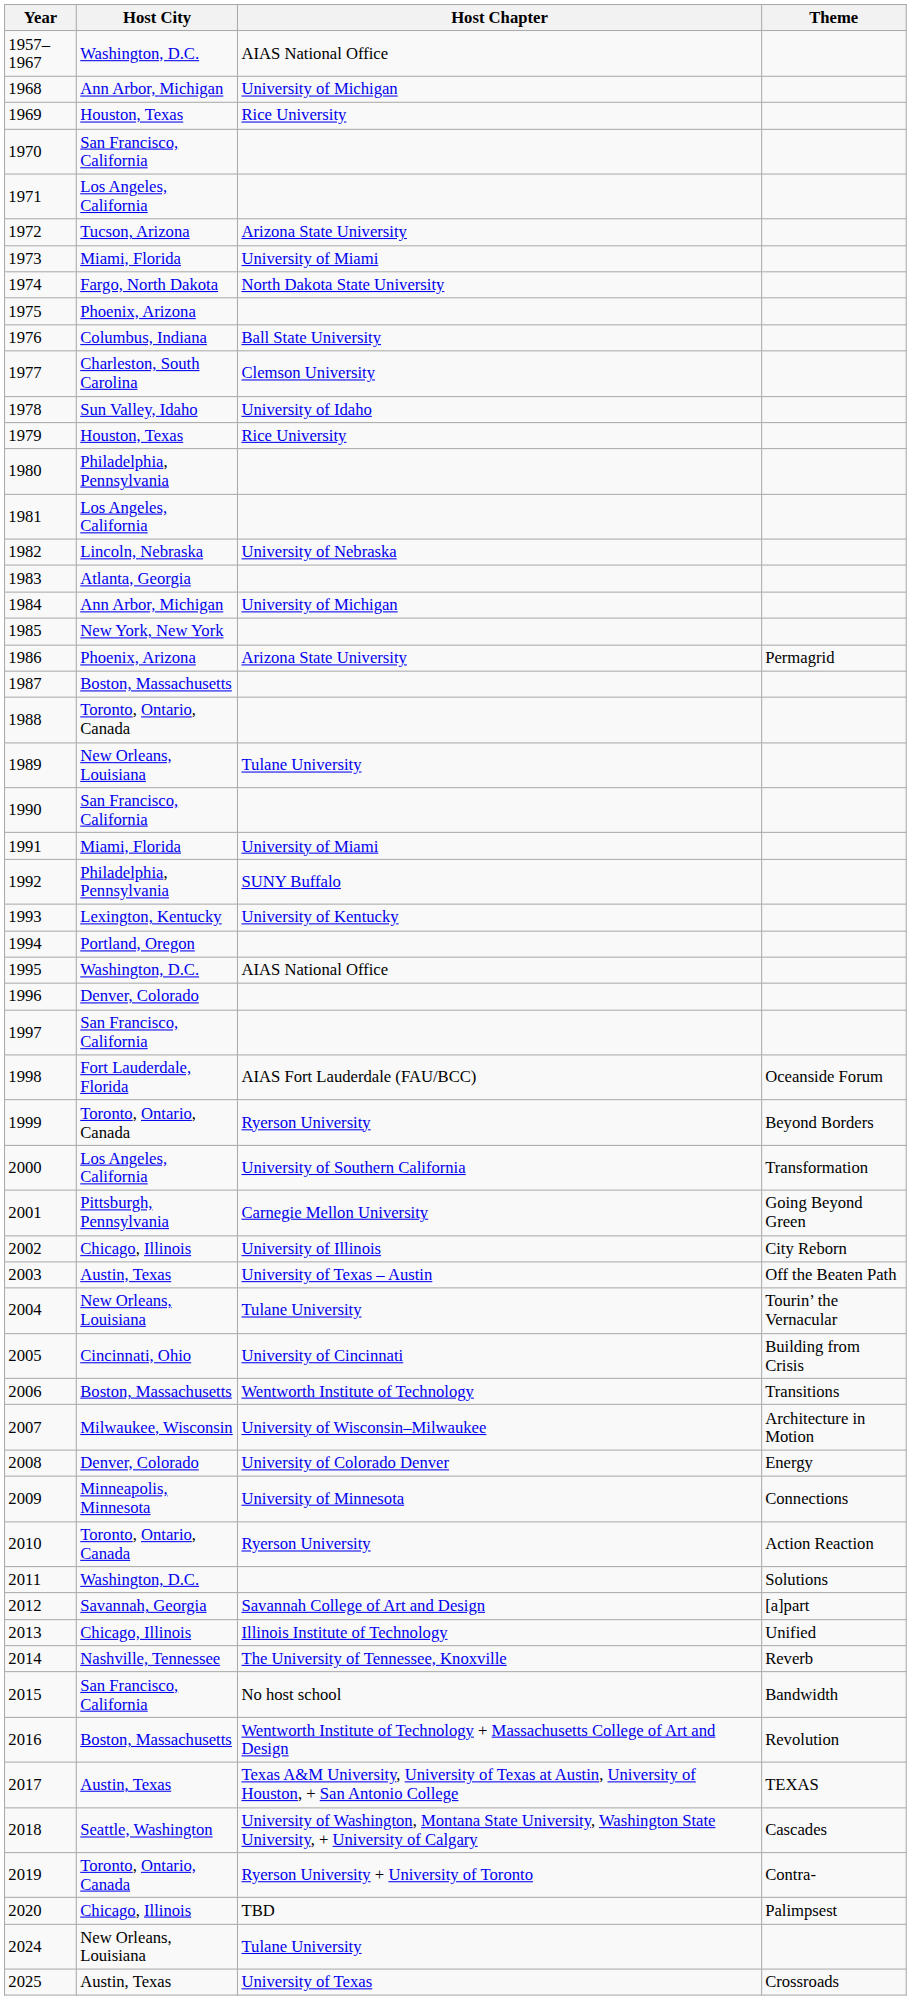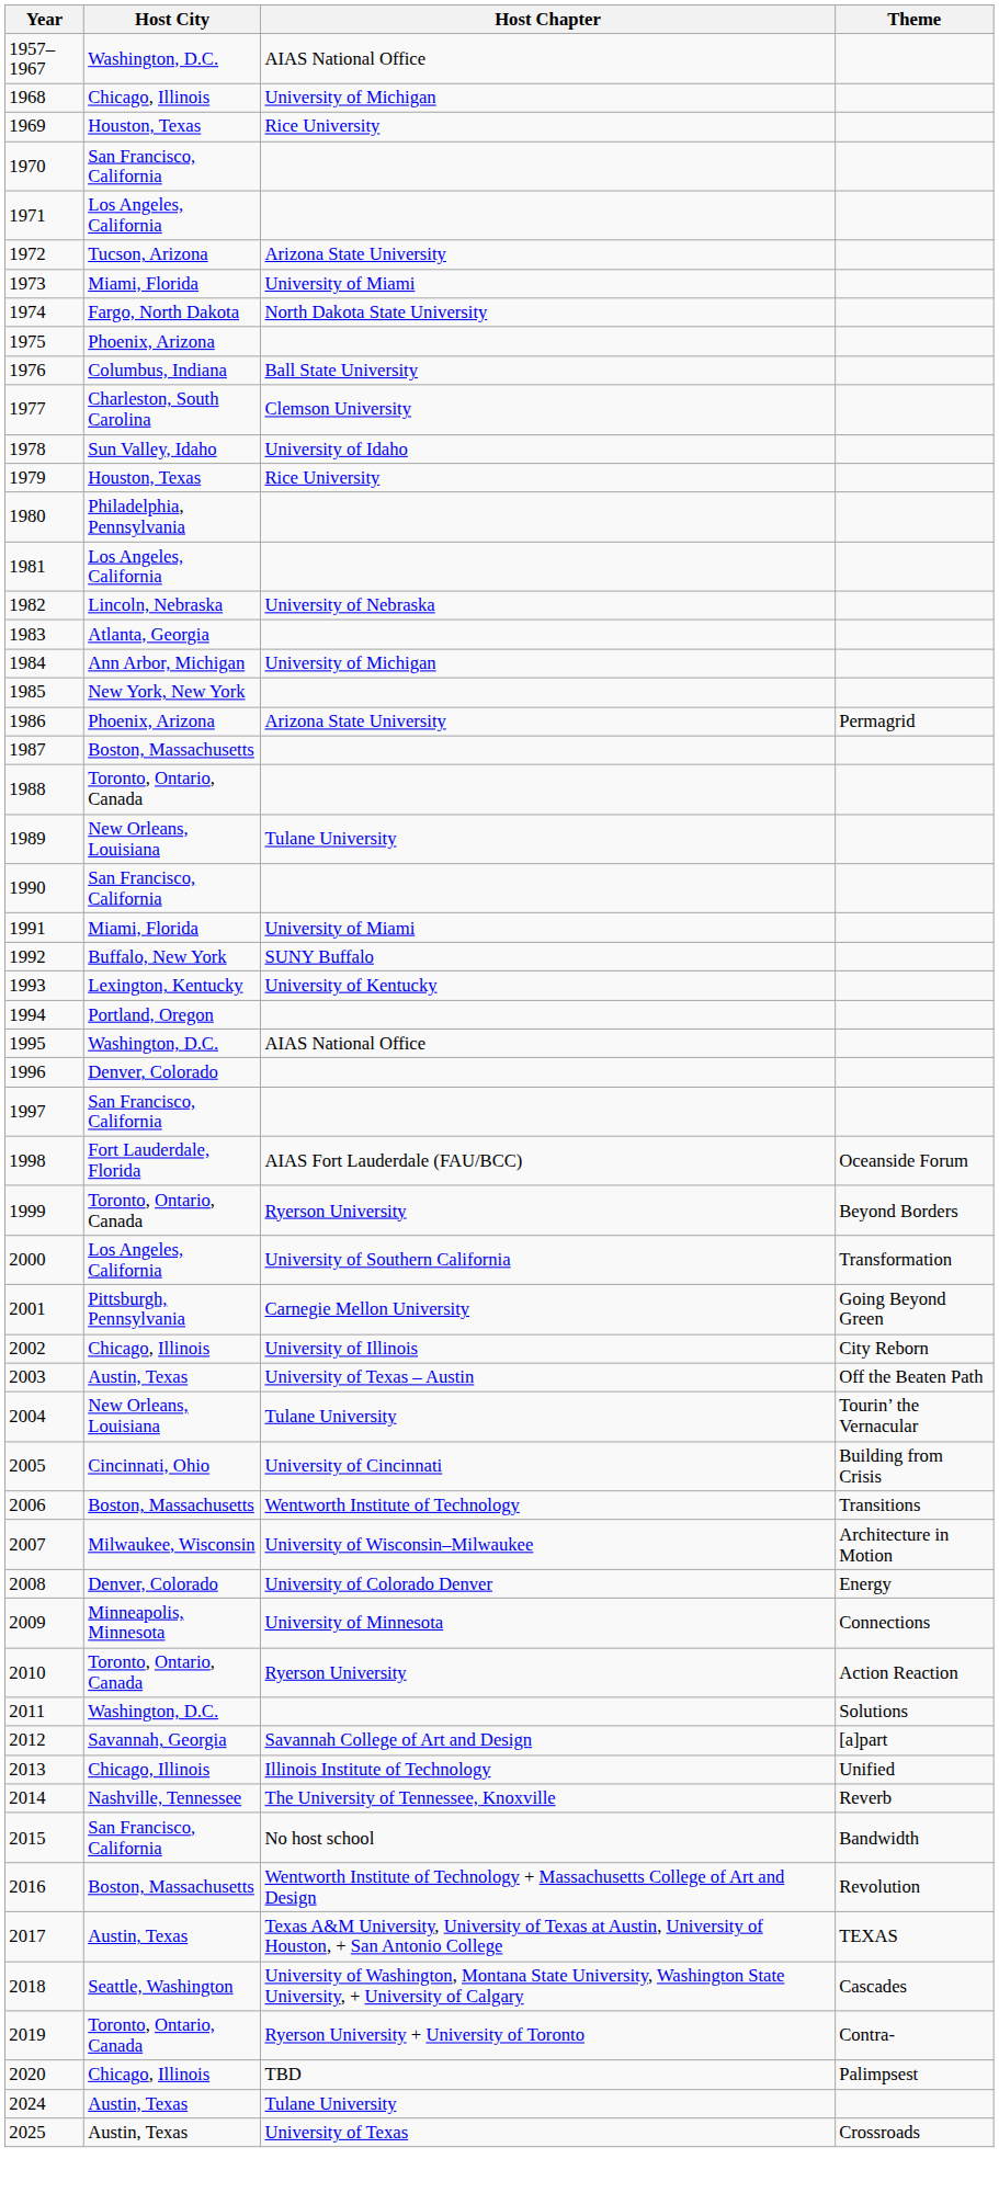 <table class="wikitable">
 <tr>
 <th>Year</th>
 <th>Host City</th>
 <th>Host Chapter</th>
 <th>Theme</th>
 </tr>
 <tr>
 <td>1957–1967</td>
 <td><a href='#'>Washington, D.C.</a></td>
 <td>AIAS National Office</td>
 <td></td>
 </tr>
 <tr>
 <td>1968</td>
-<td><a href='#'>Ann Arbor, Michigan</a></td>
+<td><a href='#'>Chicago</a>, <a href='#'>Illinois</a></td>
 <td><a href='#'>University of Michigan</a></td>
 <td></td>
 </tr>
 <tr>
 <td>1969</td>
 <td><a href='#'>Houston, Texas</a></td>
 <td><a href='#'>Rice University</a></td>
 <td></td>
 </tr>
 <tr>
 <td>1970</td>
 <td><a href='#'>San Francisco, California</a></td>
 <td></td>
 <td></td>
 </tr>
 <tr>
 <td>1971</td>
 <td><a href='#'>Los Angeles, California</a></td>
 <td></td>
 <td></td>
 </tr>
 <tr>
 <td>1972</td>
 <td><a href='#'>Tucson, Arizona</a></td>
 <td><a href='#'>Arizona State University</a></td>
 <td></td>
 </tr>
 <tr>
 <td>1973</td>
 <td><a href='#'>Miami, Florida</a></td>
 <td><a href='#'>University of Miami</a></td>
 <td></td>
 </tr>
 <tr>
 <td>1974</td>
 <td><a href='#'>Fargo, North Dakota</a></td>
 <td><a href='#'>North Dakota State University</a></td>
 <td></td>
 </tr>
 <tr>
 <td>1975</td>
 <td><a href='#'>Phoenix, Arizona</a></td>
 <td></td>
 <td></td>
 </tr>
 <tr>
 <td>1976</td>
 <td><a href='#'>Columbus, Indiana</a></td>
 <td><a href='#'>Ball State University</a></td>
 <td></td>
 </tr>
 <tr>
 <td>1977</td>
 <td><a href='#'>Charleston, South Carolina</a></td>
 <td><a href='#'>Clemson University</a></td>
 <td></td>
 </tr>
 <tr>
 <td>1978</td>
 <td><a href='#'>Sun Valley, Idaho</a></td>
 <td><a href='#'>University of Idaho</a></td>
 <td></td>
 </tr>
 <tr>
 <td>1979</td>
 <td><a href='#'>Houston, Texas</a></td>
 <td><a href='#'>Rice University</a></td>
 <td></td>
 </tr>
 <tr>
 <td>1980</td>
 <td><a href='#'>Philadelphia</a>, <a href='#'>Pennsylvania</a></td>
 <td></td>
 <td></td>
 </tr>
 <tr>
 <td>1981</td>
 <td><a href='#'>Los Angeles, California</a></td>
 <td></td>
 <td></td>
 </tr>
 <tr>
 <td>1982</td>
 <td><a href='#'>Lincoln, Nebraska</a></td>
 <td><a href='#'>University of Nebraska</a></td>
 <td></td>
 </tr>
 <tr>
 <td>1983</td>
 <td><a href='#'>Atlanta, Georgia</a></td>
 <td></td>
 <td></td>
 </tr>
 <tr>
 <td>1984</td>
 <td><a href='#'>Ann Arbor, Michigan</a></td>
 <td><a href='#'>University of Michigan</a></td>
 <td></td>
 </tr>
 <tr>
 <td>1985</td>
 <td><a href='#'>New York, New York</a></td>
 <td></td>
 <td></td>
 </tr>
 <tr>
 <td>1986</td>
 <td><a href='#'>Phoenix, Arizona</a></td>
 <td><a href='#'>Arizona State University</a></td>
 <td>Permagrid</td>
 </tr>
 <tr>
 <td>1987</td>
 <td><a href='#'>Boston, Massachusetts</a></td>
 <td></td>
 <td></td>
 </tr>
 <tr>
 <td>1988</td>
 <td><a href='#'>Toronto</a>, <a href='#'>Ontario</a>, Canada</td>
 <td></td>
 <td></td>
 </tr>
 <tr>
 <td>1989</td>
 <td><a href='#'>New Orleans, Louisiana</a></td>
 <td><a href='#'>Tulane University</a></td>
 <td></td>
 </tr>
 <tr>
 <td>1990</td>
 <td><a href='#'>San Francisco, California</a></td>
 <td></td>
 <td></td>
 </tr>
 <tr>
 <td>1991</td>
 <td><a href='#'>Miami, Florida</a></td>
 <td><a href='#'>University of Miami</a></td>
 <td></td>
 </tr>
 <tr>
 <td>1992</td>
-<td><a href='#'>Philadelphia</a>, <a href='#'>Pennsylvania</a></td>
+<td><a href='#'>Buffalo, New York</a></td>
 <td><a href='#'>SUNY Buffalo</a></td>
 <td></td>
 </tr>
 <tr>
 <td>1993</td>
 <td><a href='#'>Lexington, Kentucky</a></td>
 <td><a href='#'>University of Kentucky</a></td>
 <td></td>
 </tr>
 <tr>
 <td>1994</td>
 <td><a href='#'>Portland, Oregon</a></td>
 <td></td>
 <td></td>
 </tr>
 <tr>
 <td>1995</td>
 <td><a href='#'>Washington, D.C.</a></td>
 <td>AIAS National Office</td>
 <td></td>
 </tr>
 <tr>
 <td>1996</td>
 <td><a href='#'>Denver, Colorado</a></td>
 <td></td>
 <td></td>
 </tr>
 <tr>
 <td>1997</td>
 <td><a href='#'>San Francisco, California</a></td>
 <td></td>
 <td></td>
 </tr>
 <tr>
 <td>1998</td>
 <td><a href='#'>Fort Lauderdale, Florida</a></td>
 <td>AIAS Fort Lauderdale (FAU/BCC)</td>
 <td>Oceanside Forum</td>
 </tr>
 <tr>
 <td>1999</td>
 <td><a href='#'>Toronto</a>, <a href='#'>Ontario</a>, Canada</td>
 <td><a href='#'>Ryerson University</a></td>
 <td>Beyond Borders</td>
 </tr>
 <tr>
 <td>2000</td>
 <td><a href='#'>Los Angeles, California</a></td>
 <td><a href='#'>University of Southern California</a></td>
 <td>Transformation</td>
 </tr>
 <tr>
 <td>2001</td>
 <td><a href='#'>Pittsburgh, Pennsylvania</a></td>
 <td><a href='#'>Carnegie Mellon University</a></td>
 <td>Going Beyond Green</td>
 </tr>
 <tr>
 <td>2002</td>
 <td><a href='#'>Chicago</a>, <a href='#'>Illinois</a></td>
 <td><a href='#'>University of Illinois</a></td>
 <td>City Reborn</td>
 </tr>
 <tr>
 <td>2003</td>
 <td><a href='#'>Austin, Texas</a></td>
 <td><a href='#'>University of Texas – Austin</a></td>
 <td>Off the Beaten Path</td>
 </tr>
 <tr>
 <td>2004</td>
 <td><a href='#'>New Orleans, Louisiana</a></td>
 <td><a href='#'>Tulane University</a></td>
 <td>Tourin’ the Vernacular</td>
 </tr>
 <tr>
 <td>2005</td>
 <td><a href='#'>Cincinnati, Ohio</a></td>
 <td><a href='#'>University of Cincinnati</a></td>
 <td>Building from Crisis</td>
 </tr>
 <tr>
 <td>2006</td>
 <td><a href='#'>Boston, Massachusetts</a></td>
 <td><a href='#'>Wentworth Institute of Technology</a></td>
 <td>Transitions</td>
 </tr>
 <tr>
 <td>2007</td>
 <td><a href='#'>Milwaukee, Wisconsin</a></td>
 <td><a href='#'>University of Wisconsin–Milwaukee</a></td>
 <td>Architecture in Motion</td>
 </tr>
 <tr>
 <td>2008</td>
 <td><a href='#'>Denver, Colorado</a></td>
 <td><a href='#'>University of Colorado Denver</a></td>
 <td>Energy</td>
 </tr>
 <tr>
 <td>2009</td>
 <td><a href='#'>Minneapolis, Minnesota</a></td>
 <td><a href='#'>University of Minnesota</a></td>
 <td>Connections</td>
 </tr>
 <tr>
 <td>2010</td>
 <td><a href='#'>Toronto</a>, <a href='#'>Ontario</a>, <a href='#'>Canada</a></td>
 <td><a href='#'>Ryerson University</a></td>
 <td>Action Reaction</td>
 </tr>
 <tr>
 <td>2011</td>
 <td><a href='#'>Washington, D.C.</a></td>
 <td><br></td>
 <td>Solutions</td>
 </tr>
 <tr>
 <td>2012</td>
 <td><a href='#'>Savannah, Georgia</a></td>
 <td><a href='#'>Savannah College of Art and Design</a></td>
 <td>[a]part</td>
 </tr>
 <tr>
 <td>2013</td>
 <td><a href='#'>Chicago, Illinois</a></td>
 <td><a href='#'>Illinois Institute of Technology</a></td>
 <td>Unified</td>
 </tr>
 <tr>
 <td>2014</td>
 <td><a href='#'>Nashville, Tennessee</a></td>
 <td><a href='#'>The University of Tennessee, Knoxville</a></td>
 <td>Reverb</td>
 </tr>
 <tr>
 <td>2015</td>
 <td><a href='#'>San Francisco, California</a></td>
 <td>No host school</td>
 <td>Bandwidth</td>
 </tr>
 <tr>
 <td>2016</td>
 <td><a href='#'>Boston, Massachusetts</a></td>
 <td><a href='#'>Wentworth Institute of Technology</a> + <a href='#'>Massachusetts College of Art and Design</a></td>
 <td>Revolution</td>
 </tr>
 <tr>
 <td>2017</td>
 <td><a href='#'>Austin, Texas</a></td>
 <td><a href='#'>Texas A&M University</a>, <a href='#'>University of Texas at Austin</a>, <a href='#'>University of Houston</a>, + <a href='#'>San Antonio College</a></td>
 <td>TEXAS</td>
 </tr>
 <tr>
 <td>2018</td>
 <td><a href='#'>Seattle, Washington</a></td>
 <td><a href='#'>University of Washington</a>, <a href='#'>Montana State University</a>, <a href='#'>Washington State University</a>, + <a href='#'>University of Calgary</a></td>
 <td>Cascades</td>
 </tr>
 <tr>
 <td>2019</td>
 <td><a href='#'>Toronto</a>, <a href='#'>Ontario, Canada</a></td>
 <td><a href='#'>Ryerson University</a> + <a href='#'>University of Toronto</a></td>
 <td>Contra-</td>
 </tr>
 <tr>
 <td>2020</td>
 <td><a href='#'>Chicago</a>, <a href='#'>Illinois</a></td>
 <td>TBD</td>
 <td>Palimpsest</td>
 </tr>
 <tr>
 <td>2024</td>
-<td>New Orleans, Louisiana</td>
+<td><a href='#'>Austin, Texas</a></td>
 <td><a href='#'>Tulane University</a></td>
 <td></td>
 </tr>
 <tr>
 <td>2025</td>
 <td>Austin, Texas</td>
 <td><a href='#'>University of Texas</a></td>
 <td>Crossroads</td>
 </tr>
 </table>
